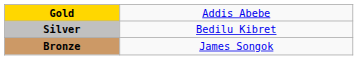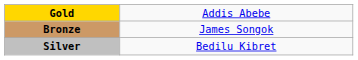 <table class="wikitable" style="text-align:center; " width="35%">
 <tr>
 <td bgcolor="gold"><strong>Gold</strong></td>
 <td><a href='#'>Addis Abebe</a><br>  <small><em></em></small></td>
 </tr>
 <tr>
+<td bgcolor="CC9966"><strong>Bronze</strong></td>
+<td><a href='#'>James Songok</a><br>  <small><em></em></small></td>
+</tr>
+<tr>
 <td bgcolor="silver"><strong>Silver</strong></td>
 <td><a href='#'>Bedilu Kibret</a><br>  <small><em></em></small></td>
 </tr>
-<tr>
-<td bgcolor="CC9966"><strong>Bronze</strong></td>
-<td><a href='#'>James Songok</a><br>  <small><em></em></small></td>
-</tr>
 </table>
